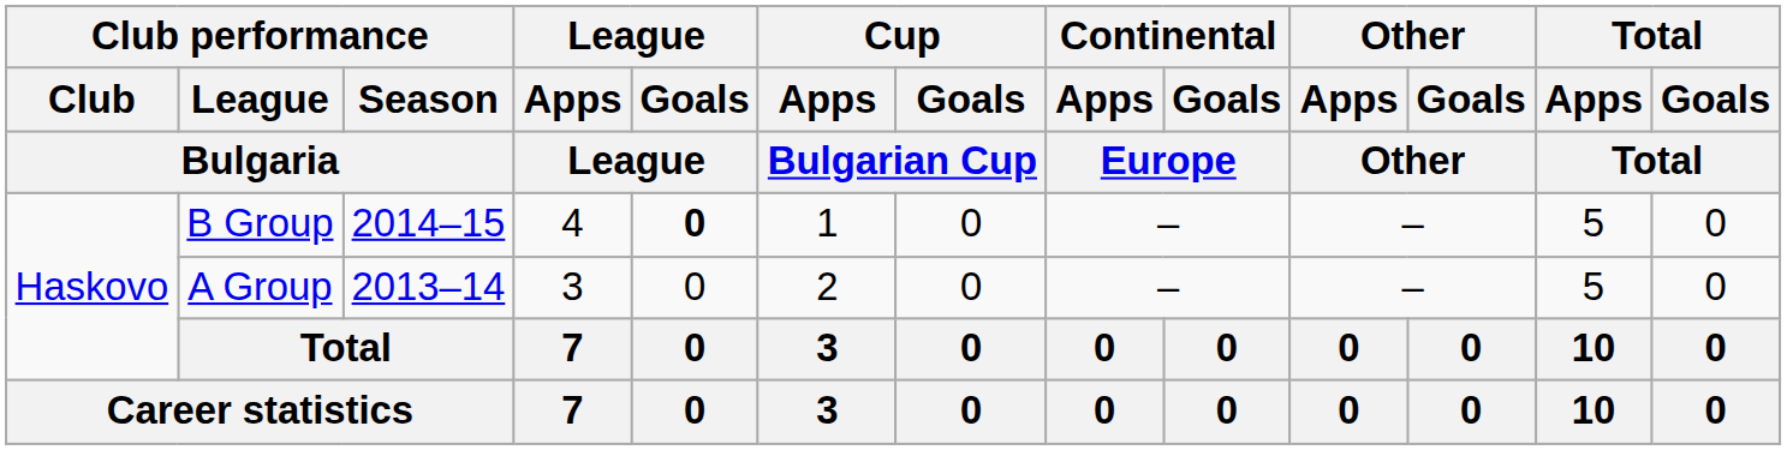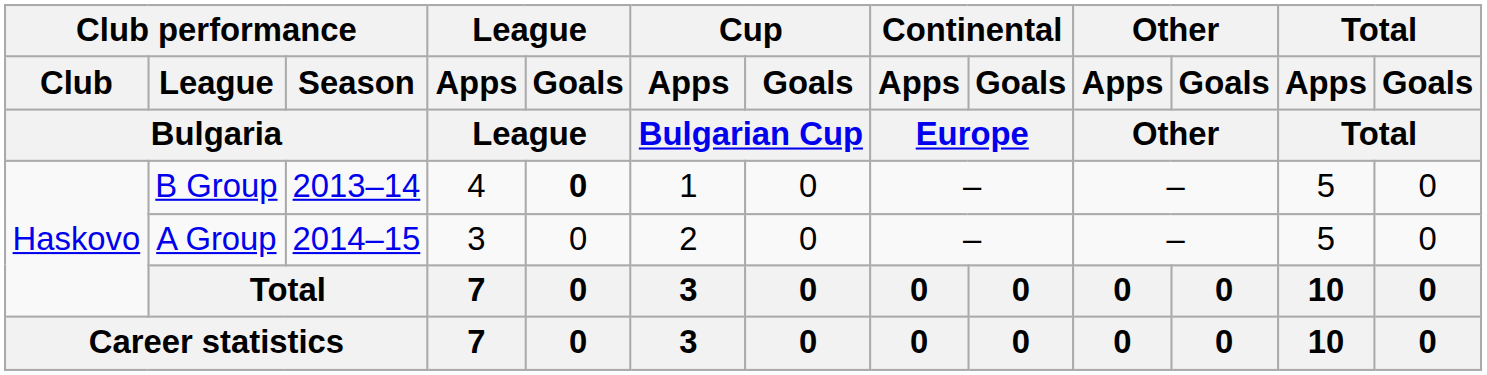 <table class="wikitable" style="text-align: center">
 <tr>
 <th Colspan="3">Club performance</th>
 <th Colspan="2">League</th>
 <th Colspan="2">Cup</th>
 <th Colspan="2">Continental</th>
 <th Colspan="2">Other</th>
 <th Colspan="3">Total</th>
 </tr>
 <tr>
 <th>Club</th>
 <th>League</th>
 <th>Season</th>
 <th>Apps</th>
 <th>Goals</th>
 <th>Apps</th>
 <th>Goals</th>
 <th>Apps</th>
 <th>Goals</th>
 <th>Apps</th>
 <th>Goals</th>
 <th>Apps</th>
 <th>Goals</th>
 </tr>
 <tr>
 <th Colspan="3">Bulgaria</th>
 <th Colspan="2">League</th>
 <th Colspan="2"><a href='#'>Bulgarian Cup</a></th>
 <th Colspan="2"><a href='#'>Europe</a></th>
 <th Colspan="2">Other</th>
 <th Colspan="2">Total</th>
 </tr>
 <tr>
 <td rowspan="3" valign="center"><a href='#'>Haskovo</a></td>
 <td rowspan="1"><a href='#'>B Group</a></td>
-<td><a href='#'>2014–15</a></td>
+<td><a href='#'>2013–14</a></td>
 <td>4</td>
 <td><strong>0</strong></td>
 <td>1</td>
 <td>0</td>
 <td colspan="2">–</td>
 <td colspan="2">–</td>
 <td>5</td>
 <td>0</td>
 </tr>
 <tr>
 <td rowspan="1"><a href='#'>A Group</a></td>
-<td><a href='#'>2013–14</a></td>
+<td><a href='#'>2014–15</a></td>
 <td>3</td>
 <td>0</td>
 <td>2</td>
 <td>0</td>
 <td colspan="2">–</td>
 <td colspan="2">–</td>
 <td>5</td>
 <td>0</td>
 </tr>
 <tr>
 <th colspan=2>Total</th>
 <th>7</th>
 <th>0</th>
 <th>3</th>
 <th>0</th>
 <th>0</th>
 <th>0</th>
 <th>0</th>
 <th>0</th>
 <th>10</th>
 <th>0</th>
 </tr>
 <tr>
 <th colspan="3">Career statistics</th>
 <th>7</th>
 <th>0</th>
 <th>3</th>
 <th>0</th>
 <th>0</th>
 <th>0</th>
 <th>0</th>
 <th>0</th>
 <th>10</th>
 <th>0</th>
 </tr>
 </table>
